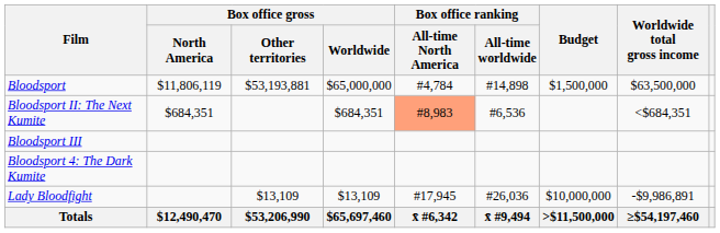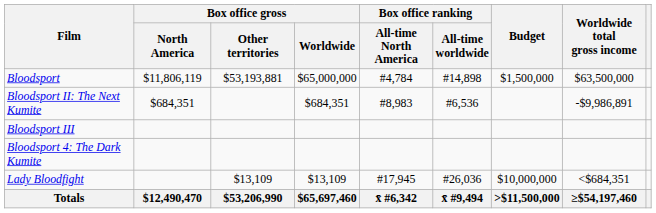 <table class="wikitable sortable" width=99% border="1" style="text-align: center;">
 <tr>
 <th rowspan="2" style="width:20%;">Film</th>
 <th colspan="3">Box office gross</th>
 <th colspan="2">Box office ranking</th>
 <th rowspan="2">Budget</th>
 <th rowspan="2">Worldwide total<br>gross income</th>
 <th rowspan="2"></th>
 </tr>
 <tr>
 <th>North America</th>
 <th>Other territories</th>
 <th>Worldwide</th>
 <th>All-time <br>North America</th>
 <th>All-time <br>worldwide</th>
 </tr>
 <tr>
 <td style="text-align: left;"><em><a href='#'>Bloodsport</a></em></td>
 <td>$11,806,119</td>
 <td>$53,193,881</td>
 <td>$65,000,000</td>
 <td>#4,784</td>
 <td>#14,898</td>
 <td>$1,500,000</td>
 <td>$63,500,000</td>
 <td></td>
 </tr>
 <tr>
 <td style="text-align: left;"><em><a href='#'>Bloodsport II: The Next Kumite</a></em></td>
 <td>$684,351</td>
 <td></td>
 <td>$684,351</td>
-<td style="background: lightsalmon;">#8,983</td>
+<td>#8,983</td>
 <td>#6,536</td>
 <td></td>
-<td><$684,351</td>
+<td>-$9,986,891</td>
 <td></td>
 </tr>
 <tr>
 <td style="text-align: left;"><em><a href='#'>Bloodsport III</a></em></td>
 <td></td>
 <td></td>
 <td></td>
 <td></td>
 <td></td>
 <td></td>
 <td></td>
 <td></td>
 </tr>
 <tr>
 <td style="text-align: left;"><em><a href='#'>Bloodsport 4: The Dark Kumite</a></em></td>
 <td></td>
 <td></td>
 <td></td>
 <td></td>
 <td></td>
 <td></td>
 <td></td>
 <td></td>
 </tr>
 <tr>
 <td style="text-align: left;"><em><a href='#'>Lady Bloodfight</a></em></td>
 <td></td>
 <td>$13,109</td>
 <td>$13,109</td>
 <td>#17,945</td>
 <td>#26,036</td>
 <td>$10,000,000</td>
-<td>-$9,986,891</td>
+<td><$684,351</td>
 <td></td>
 </tr>
 <tr>
 <th>Totals</th>
 <th>$12,490,470</th>
 <th>$53,206,990</th>
 <th>$65,697,460</th>
 <th>x̄ #6,342</th>
 <th>x̄ #9,494</th>
 <th>>$11,500,000</th>
 <th>≥$54,197,460</th>
 <th></th>
 </tr>
 </table>
